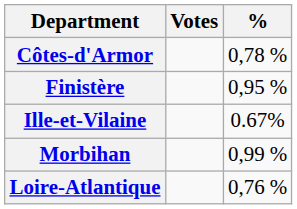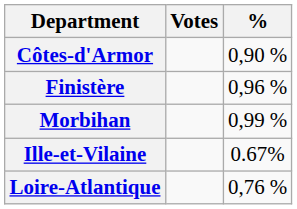 <table class="wikitable sortable" style="text-align:center;">
 <tr>
 <th scope=col>Department</th>
 <th scope="col">Votes</th>
 <th scope="col">%</th>
 </tr>
 <tr>
 <th scope=row><a href='#'>Côtes-d'Armor</a></th>
 <td></td>
-<td>0,78 %</td>
+<td>0,90 %</td>
 </tr>
 <tr>
 <th scope=row><a href='#'>Finistère</a></th>
 <td></td>
-<td>0,95 %</td>
+<td>0,96 %</td>
+</tr>
+<tr>
+<th scope=row><a href='#'>Morbihan</a></th>
+<td></td>
+<td>0,99 %</td>
 </tr>
 <tr>
 <th scope=row><a href='#'>Ille-et-Vilaine</a></th>
 <td></td>
 <td>0.67%</td>
 </tr>
 <tr>
-<th scope=row><a href='#'>Morbihan</a></th>
-<td></td>
-<td>0,99 %</td>
-</tr>
-<tr>
 <th scope=row><a href='#'>Loire-Atlantique</a></th>
 <td></td>
 <td>0,76 %</td>
 </tr>
 </table>
